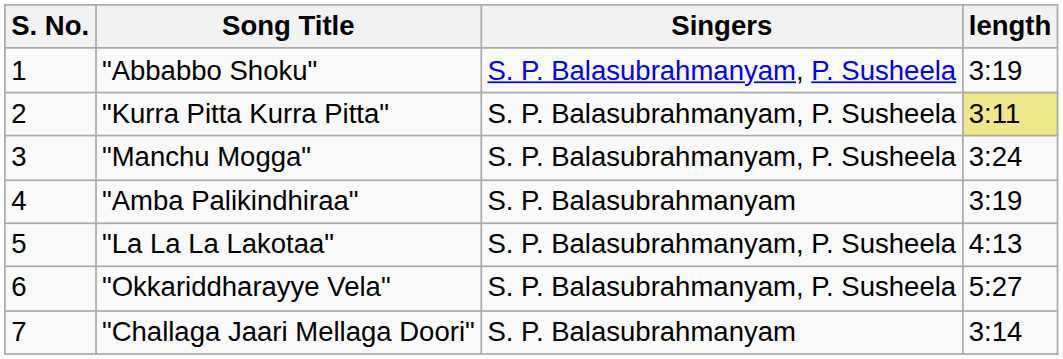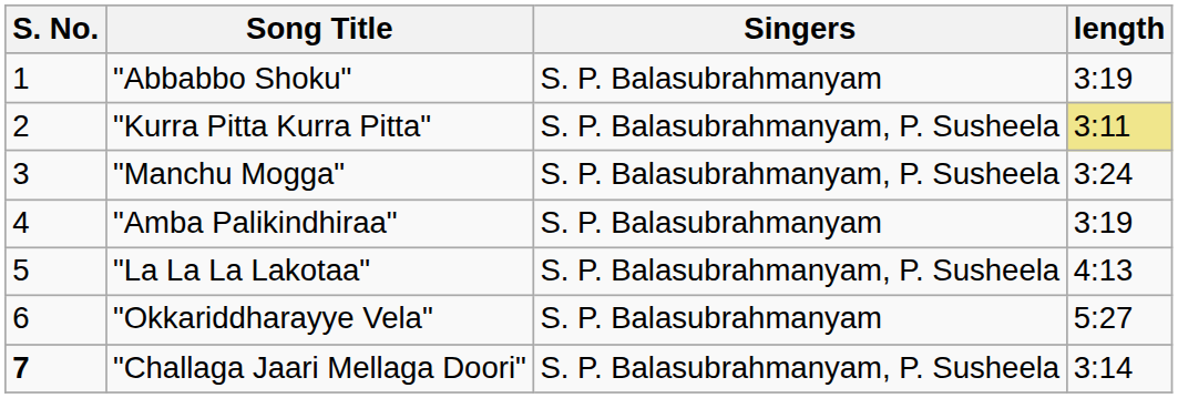 <table class="wikitable">
 <tr>
 <th>S. No.</th>
 <th>Song Title</th>
 <th>Singers</th>
 <th>length</th>
 </tr>
 <tr>
 <td>1</td>
 <td>"Abbabbo Shoku"</td>
-<td><a href='#'>S. P. Balasubrahmanyam</a>, <a href='#'>P. Susheela</a></td>
+<td>S. P. Balasubrahmanyam</td>
 <td>3:19</td>
 </tr>
 <tr>
 <td>2</td>
 <td>"Kurra Pitta Kurra Pitta"</td>
 <td>S. P. Balasubrahmanyam, P. Susheela</td>
 <td style="background: khaki;">3:11</td>
 </tr>
 <tr>
 <td>3</td>
 <td>"Manchu Mogga"</td>
 <td>S. P. Balasubrahmanyam, P. Susheela</td>
 <td>3:24</td>
 </tr>
 <tr>
 <td>4</td>
 <td>"Amba Palikindhiraa"</td>
 <td>S. P. Balasubrahmanyam</td>
 <td>3:19</td>
 </tr>
 <tr>
 <td>5</td>
 <td>"La La La Lakotaa"</td>
 <td>S. P. Balasubrahmanyam, P. Susheela</td>
 <td>4:13</td>
 </tr>
 <tr>
 <td>6</td>
 <td>"Okkariddharayye Vela"</td>
-<td>S. P. Balasubrahmanyam, P. Susheela</td>
+<td>S. P. Balasubrahmanyam</td>
 <td>5:27</td>
 </tr>
 <tr>
-<td>7</td>
+<td><strong>7</strong></td>
 <td>"Challaga Jaari Mellaga Doori"</td>
-<td>S. P. Balasubrahmanyam</td>
+<td>S. P. Balasubrahmanyam, P. Susheela</td>
 <td>3:14</td>
 </tr>
 </table>
